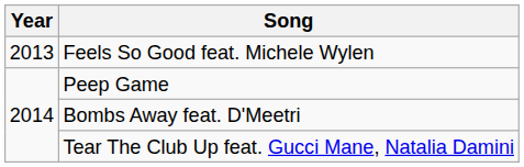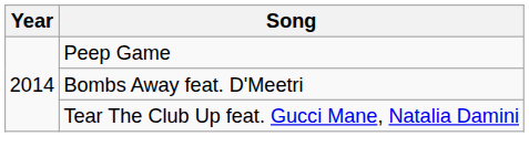 <table class="wikitable" style="font-size: 95%;">
 <tr>
 <th>Year</th>
 <th>Song</th>
-</tr>
-<tr>
-<td rowspan="1">2013</td>
-<td>Feels So Good feat. Michele Wylen</td>
 </tr>
 <tr>
 <td rowspan="3">2014</td>
 <td>Peep Game</td>
 </tr>
 <tr>
 <td>Bombs Away feat. D'Meetri</td>
 </tr>
 <tr>
 <td>Tear The Club Up feat. <a href='#'>Gucci Mane</a>, <a href='#'>Natalia Damini</a></td>
 </tr>
 </table>
